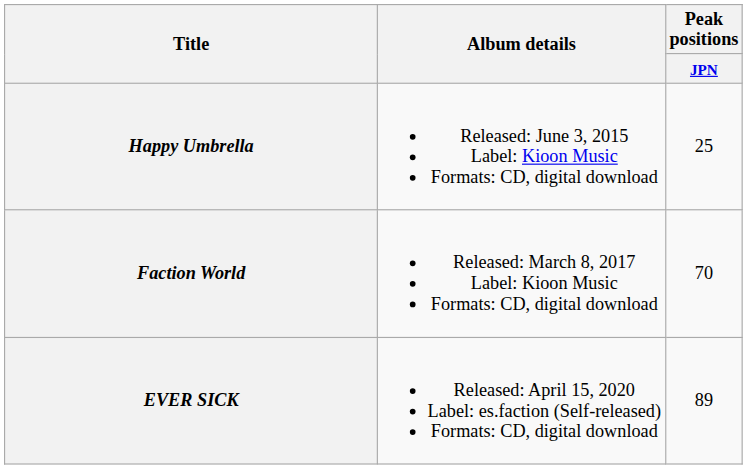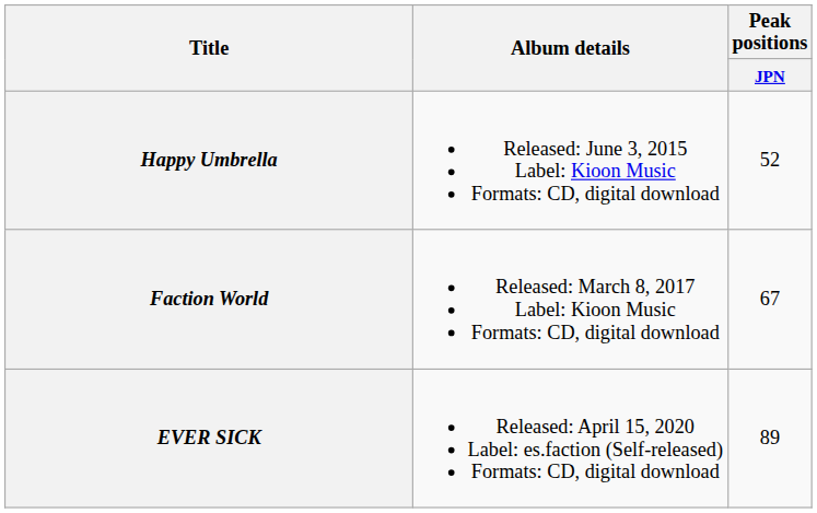 <table class="wikitable plainrowheaders" style="text-align:center;">
 <tr>
 <th rowspan="2" style="width:20em;">Title</th>
 <th rowspan="2">Album details</th>
 <th colspan="1">Peak positions</th>
 </tr>
 <tr>
 <th style="width:2.5em;"><small><a href='#'>JPN</a></small><br></th>
 </tr>
 <tr>
 <th scope="row"><em>Happy Umbrella</em></th>
 <td><br><ul><li>Released: June 3, 2015 </li><li>Label: <a href='#'>Kioon Music</a></li><li>Formats: CD, digital download</li></ul></td>
-<td>25</td>
+<td>52</td>
 </tr>
 <tr>
 <th scope="row"><em>Faction World</em></th>
 <td><br><ul><li>Released: March 8, 2017 </li><li>Label: Kioon Music</li><li>Formats: CD, digital download</li></ul></td>
-<td>70</td>
+<td>67</td>
 </tr>
 <tr>
 <th scope="row"><em>EVER SICK</em></th>
 <td><br><ul><li>Released: April 15, 2020 </li><li>Label: es.faction (Self-released)</li><li>Formats: CD, digital download</li></ul></td>
 <td>89</td>
 </tr>
 </table>
